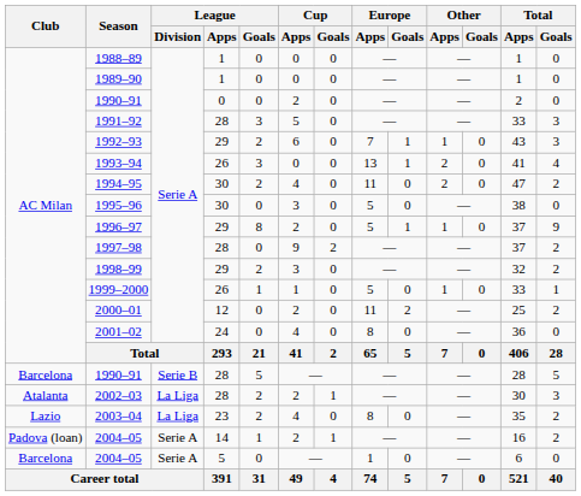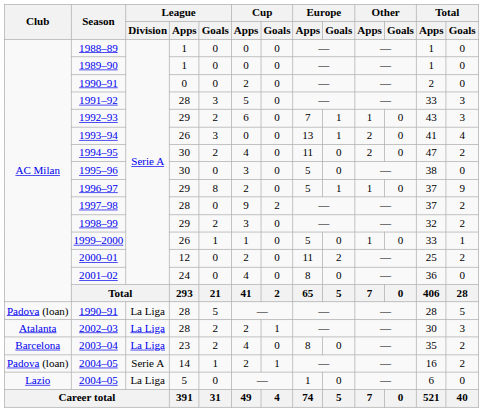 <table class="wikitable" style="text-align:center">
 <tr>
 <th rowspan="2">Club</th>
 <th rowspan="2">Season</th>
 <th colspan="3">League</th>
 <th colspan="2">Cup</th>
 <th colspan="2">Europe</th>
 <th colspan="2">Other</th>
 <th colspan="2">Total</th>
 </tr>
 <tr>
 <th>Division</th>
 <th>Apps</th>
 <th>Goals</th>
 <th>Apps</th>
 <th>Goals</th>
 <th>Apps</th>
 <th>Goals</th>
 <th>Apps</th>
 <th>Goals</th>
 <th>Apps</th>
 <th>Goals</th>
 </tr>
 <tr>
 <td rowspan="15"><a href='#'>AC Milan</a></td>
 <td><a href='#'>1988–89</a></td>
 <td rowspan="14"><a href='#'>Serie A</a></td>
 <td>1</td>
 <td>0</td>
 <td>0</td>
 <td>0</td>
 <td colspan="2">—</td>
 <td colspan="2">—</td>
 <td>1</td>
 <td>0</td>
 </tr>
 <tr>
 <td><a href='#'>1989–90</a></td>
 <td>1</td>
 <td>0</td>
 <td>0</td>
 <td>0</td>
 <td colspan="2">—</td>
 <td colspan="2">—</td>
 <td>1</td>
 <td>0</td>
 </tr>
 <tr>
 <td><a href='#'>1990–91</a></td>
 <td>0</td>
 <td>0</td>
 <td>2</td>
 <td>0</td>
 <td colspan="2">—</td>
 <td colspan="2">—</td>
 <td>2</td>
 <td>0</td>
 </tr>
 <tr>
 <td><a href='#'>1991–92</a></td>
 <td>28</td>
 <td>3</td>
 <td>5</td>
 <td>0</td>
 <td colspan="2">—</td>
 <td colspan="2">—</td>
 <td>33</td>
 <td>3</td>
 </tr>
 <tr>
 <td><a href='#'>1992–93</a></td>
 <td>29</td>
 <td>2</td>
 <td>6</td>
 <td>0</td>
 <td>7</td>
 <td>1</td>
 <td>1</td>
 <td>0</td>
 <td>43</td>
 <td>3</td>
 </tr>
 <tr>
 <td><a href='#'>1993–94</a></td>
 <td>26</td>
 <td>3</td>
 <td>0</td>
 <td>0</td>
 <td>13</td>
 <td>1</td>
 <td>2</td>
 <td>0</td>
 <td>41</td>
 <td>4</td>
 </tr>
 <tr>
 <td><a href='#'>1994–95</a></td>
 <td>30</td>
 <td>2</td>
 <td>4</td>
 <td>0</td>
 <td>11</td>
 <td>0</td>
 <td>2</td>
 <td>0</td>
 <td>47</td>
 <td>2</td>
 </tr>
 <tr>
 <td><a href='#'>1995–96</a></td>
 <td>30</td>
 <td>0</td>
 <td>3</td>
 <td>0</td>
 <td>5</td>
 <td>0</td>
 <td colspan="2">—</td>
 <td>38</td>
 <td>0</td>
 </tr>
 <tr>
 <td><a href='#'>1996–97</a></td>
 <td>29</td>
 <td>8</td>
 <td>2</td>
 <td>0</td>
 <td>5</td>
 <td>1</td>
 <td>1</td>
 <td>0</td>
 <td>37</td>
 <td>9</td>
 </tr>
 <tr>
 <td><a href='#'>1997–98</a></td>
 <td>28</td>
 <td>0</td>
 <td>9</td>
 <td>2</td>
 <td colspan="2">—</td>
 <td colspan="2">—</td>
 <td>37</td>
 <td>2</td>
 </tr>
 <tr>
 <td><a href='#'>1998–99</a></td>
 <td>29</td>
 <td>2</td>
 <td>3</td>
 <td>0</td>
 <td colspan="2">—</td>
 <td colspan="2">—</td>
 <td>32</td>
 <td>2</td>
 </tr>
 <tr>
 <td><a href='#'>1999–2000</a></td>
 <td>26</td>
 <td>1</td>
 <td>1</td>
 <td>0</td>
 <td>5</td>
 <td>0</td>
 <td>1</td>
 <td>0</td>
 <td>33</td>
 <td>1</td>
 </tr>
 <tr>
 <td><a href='#'>2000–01</a></td>
 <td>12</td>
 <td>0</td>
 <td>2</td>
 <td>0</td>
 <td>11</td>
 <td>2</td>
 <td colspan="2">—</td>
 <td>25</td>
 <td>2</td>
 </tr>
 <tr>
 <td><a href='#'>2001–02</a></td>
 <td>24</td>
 <td>0</td>
 <td>4</td>
 <td>0</td>
 <td>8</td>
 <td>0</td>
 <td colspan="2">—</td>
 <td>36</td>
 <td>0</td>
 </tr>
 <tr>
 <th colspan="2">Total</th>
 <th>293</th>
 <th>21</th>
 <th>41</th>
 <th>2</th>
 <th>65</th>
 <th>5</th>
 <th>7</th>
 <th>0</th>
 <th>406</th>
 <th>28</th>
 </tr>
 <tr>
-<td><a href='#'>Barcelona</a></td>
+<td><a href='#'>Padova</a> (loan)</td>
 <td><a href='#'>1990–91</a></td>
-<td><a href='#'>Serie B</a></td>
+<td>La Liga</td>
 <td>28</td>
 <td>5</td>
 <td colspan="2">—</td>
 <td colspan="2">—</td>
 <td colspan="2">—</td>
 <td>28</td>
 <td>5</td>
 </tr>
 <tr>
 <td><a href='#'>Atalanta</a></td>
 <td><a href='#'>2002–03</a></td>
 <td><a href='#'>La Liga</a></td>
 <td>28</td>
 <td>2</td>
 <td>2</td>
 <td>1</td>
 <td colspan="2">—</td>
 <td colspan="2">—</td>
 <td>30</td>
 <td>3</td>
 </tr>
 <tr>
-<td><a href='#'>Lazio</a></td>
+<td><a href='#'>Barcelona</a></td>
 <td><a href='#'>2003–04</a></td>
 <td><a href='#'>La Liga</a></td>
 <td>23</td>
 <td>2</td>
 <td>4</td>
 <td>0</td>
 <td>8</td>
 <td>0</td>
 <td colspan="2">—</td>
 <td>35</td>
 <td>2</td>
 </tr>
 <tr>
 <td><a href='#'>Padova</a> (loan)</td>
 <td><a href='#'>2004–05</a></td>
 <td>Serie A</td>
 <td>14</td>
 <td>1</td>
 <td>2</td>
 <td>1</td>
 <td colspan="2">—</td>
 <td colspan="2">—</td>
 <td>16</td>
 <td>2</td>
 </tr>
 <tr>
-<td><a href='#'>Barcelona</a></td>
+<td><a href='#'>Lazio</a></td>
 <td><a href='#'>2004–05</a></td>
-<td>Serie A</td>
+<td>La Liga</td>
 <td>5</td>
 <td>0</td>
 <td colspan="2">—</td>
 <td>1</td>
 <td>0</td>
 <td colspan="2">—</td>
 <td>6</td>
 <td>0</td>
 </tr>
 <tr>
 <th colspan="3">Career total</th>
 <th>391</th>
 <th>31</th>
 <th>49</th>
 <th>4</th>
 <th>74</th>
 <th>5</th>
 <th>7</th>
 <th>0</th>
 <th>521</th>
 <th>40</th>
 </tr>
 </table>
